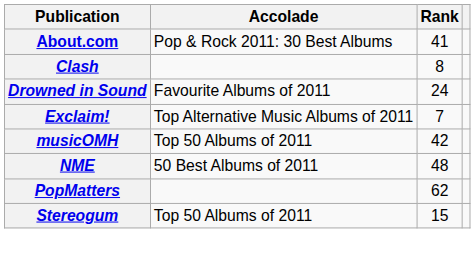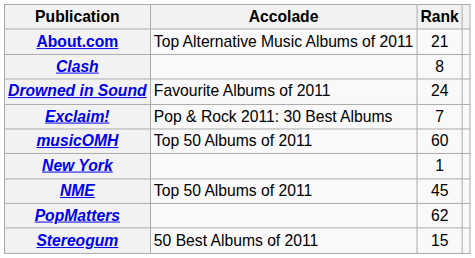 <table class="wikitable sortable plainrowheaders">
 <tr>
 <th scope="col">Publication</th>
 <th scope="col">Accolade</th>
 <th scope="col">Rank</th>
 <th scope="col" class="unsortable"></th>
 </tr>
 <tr>
 <th scope="row"><a href='#'>About.com</a></th>
-<td>Pop & Rock 2011: 30 Best Albums</td>
-<td align="center">41</td>
+<td>Top Alternative Music Albums of 2011</td>
+<td align="center">21</td>
 <td align="center"></td>
 </tr>
 <tr>
 <th scope="row"><em><a href='#'>Clash</a></em></th>
 <td></td>
 <td align="center">8</td>
 <td align="center"></td>
 </tr>
 <tr>
 <th scope="row"><em><a href='#'>Drowned in Sound</a></em></th>
 <td>Favourite Albums of 2011</td>
 <td align="center">24</td>
 <td align="center"></td>
 </tr>
 <tr>
 <th scope="row"><em><a href='#'>Exclaim!</a></em></th>
-<td>Top Alternative Music Albums of 2011</td>
+<td>Pop & Rock 2011: 30 Best Albums</td>
 <td align="center">7</td>
 <td align="center"></td>
 </tr>
 <tr>
 <th scope="row"><em><a href='#'>musicOMH</a></em></th>
 <td>Top 50 Albums of 2011</td>
-<td align="center">42</td>
+<td align="center">60</td>
+<td align="center"></td>
+</tr>
+<tr>
+<th scope="row"><em><a href='#'>New York</a></em></th>
+<td></td>
+<td align="center">1</td>
 <td align="center"></td>
 </tr>
 <tr>
 <th scope="row"><em><a href='#'>NME</a></em></th>
-<td>50 Best Albums of 2011</td>
-<td align="center">48</td>
+<td>Top 50 Albums of 2011</td>
+<td align="center">45</td>
 <td align="center"></td>
 </tr>
 <tr>
 <th scope="row"><em><a href='#'>PopMatters</a></em></th>
 <td></td>
 <td align="center">62</td>
 <td align="center"></td>
 </tr>
 <tr>
 <th scope="row"><em><a href='#'>Stereogum</a></em></th>
-<td>Top 50 Albums of 2011</td>
+<td>50 Best Albums of 2011</td>
 <td align="center">15</td>
 <td align="center"></td>
 </tr>
 </table>
